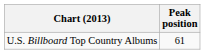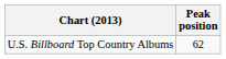 <table class="wikitable">
 <tr>
 <th>Chart (2013)</th>
 <th>Peak<br>position</th>
 </tr>
 <tr>
 <td>U.S. <em>Billboard</em> Top Country Albums</td>
-<td align="center">61</td>
+<td align="center">62</td>
 </tr>
 </table>
